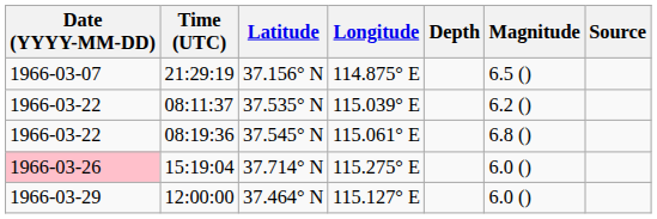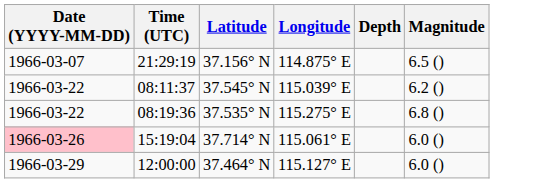 <table class="wikitable sortable" border="1">
 <tr>
 <th>Date <br>(YYYY-MM-DD)</th>
 <th>Time <br>(UTC)</th>
 <th><a href='#'>Latitude</a></th>
 <th><a href='#'>Longitude</a></th>
 <th>Depth</th>
 <th>Magnitude</th>
-<th>Source</th>
 </tr>
 <tr>
 <td>1966-03-07</td>
 <td>21:29:19</td>
 <td>37.156° N</td>
 <td>114.875° E</td>
 <td></td>
 <td>6.5 ()</td>
-<td></td>
 </tr>
 <tr>
 <td>1966-03-22</td>
 <td>08:11:37</td>
-<td>37.535° N</td>
+<td>37.545° N</td>
 <td>115.039° E</td>
 <td></td>
 <td>6.2 ()</td>
-<td></td>
 </tr>
 <tr>
 <td>1966-03-22</td>
 <td>08:19:36</td>
-<td>37.545° N</td>
-<td>115.061° E</td>
+<td>37.535° N</td>
+<td>115.275° E</td>
 <td></td>
 <td>6.8 ()</td>
-<td></td>
 </tr>
 <tr>
 <td style="background: pink;">1966-03-26</td>
 <td>15:19:04</td>
 <td>37.714° N</td>
-<td>115.275° E</td>
+<td>115.061° E</td>
 <td></td>
 <td>6.0 ()</td>
-<td></td>
 </tr>
 <tr>
 <td>1966-03-29</td>
 <td>12:00:00</td>
 <td>37.464° N</td>
 <td>115.127° E</td>
 <td></td>
 <td>6.0 ()</td>
-<td></td>
 </tr>
 </table>
